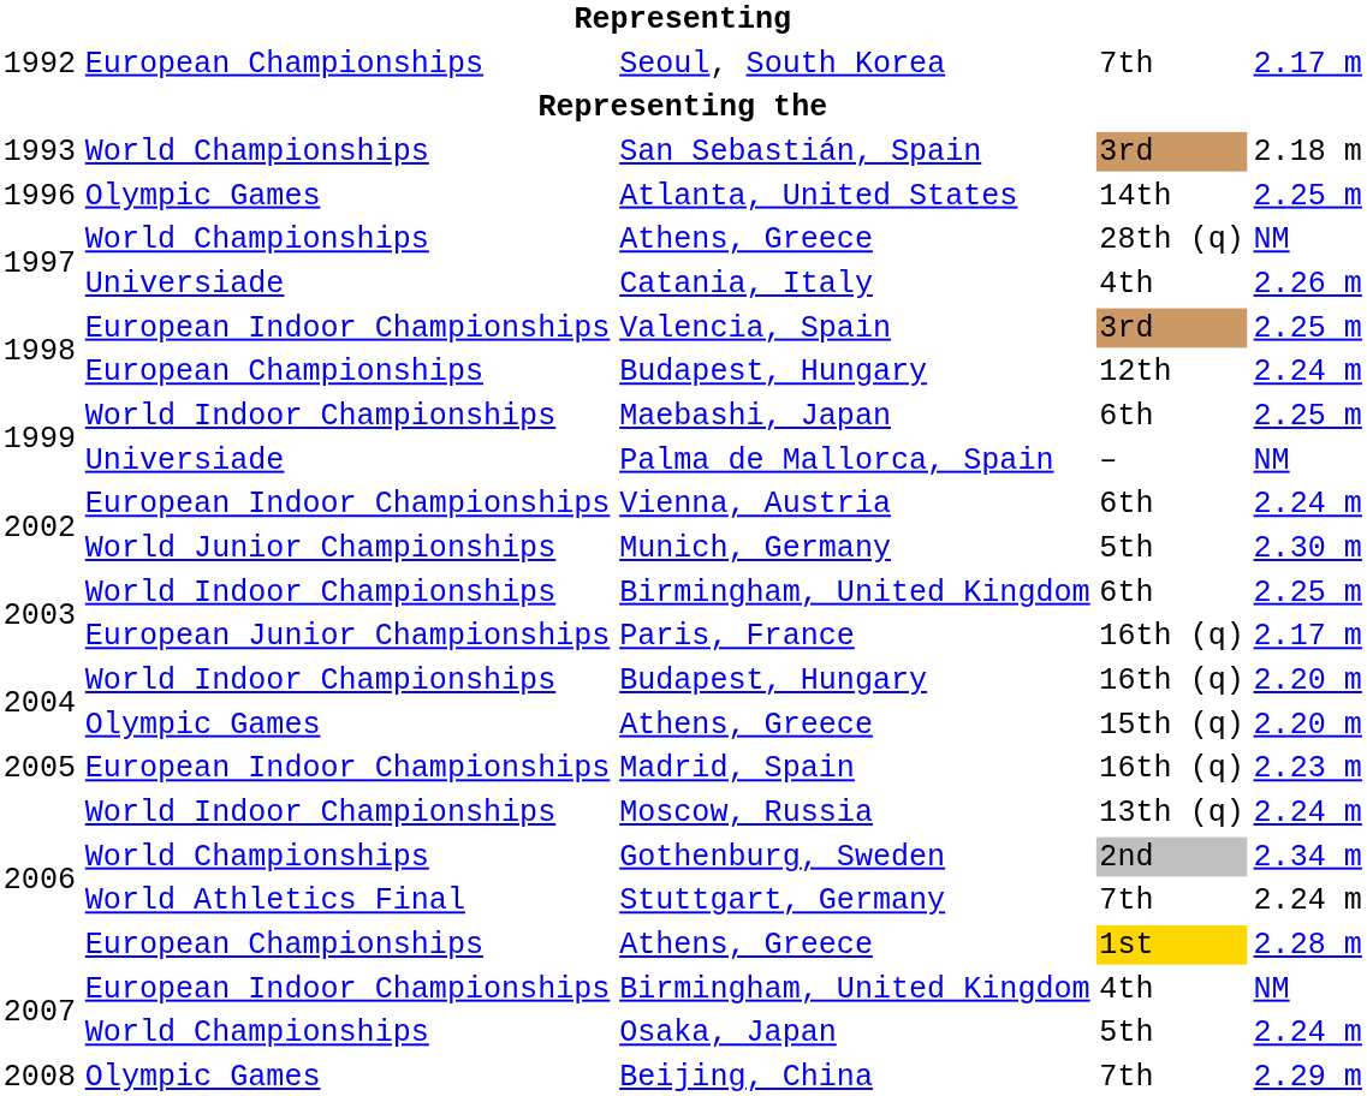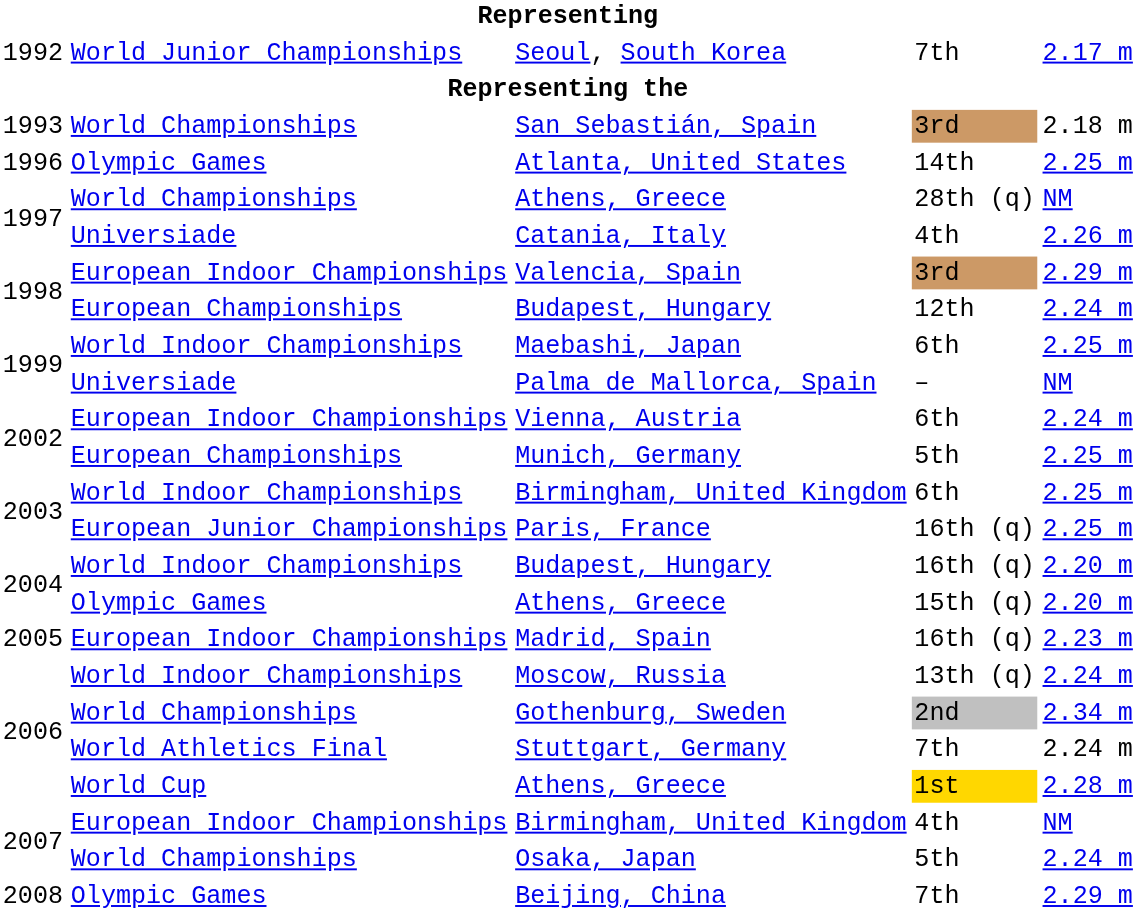 <table>
 <tr>
 <th colspan="5">Representing </th>
 </tr>
 <tr>
 <td>1992</td>
-<td><a href='#'>European Championships</a></td>
+<td><a href='#'>World Junior Championships</a></td>
 <td><a href='#'>Seoul</a>, <a href='#'>South Korea</a></td>
 <td>7th</td>
 <td><a href='#'>2.17 m</a></td>
 </tr>
 <tr>
 <th colspan="5">Representing the </th>
 </tr>
 <tr>
 <td>1993</td>
 <td><a href='#'>World Championships</a></td>
 <td><a href='#'>San Sebastián, Spain</a></td>
 <td bgcolor=cc9966>3rd</td>
 <td>2.18 m</td>
 </tr>
 <tr>
 <td>1996</td>
 <td><a href='#'>Olympic Games</a></td>
 <td><a href='#'>Atlanta, United States</a></td>
 <td>14th</td>
 <td><a href='#'>2.25 m</a></td>
 </tr>
 <tr>
 <td rowspan=2>1997</td>
 <td><a href='#'>World Championships</a></td>
 <td><a href='#'>Athens, Greece</a></td>
 <td>28th (q)</td>
 <td><a href='#'>NM</a></td>
 </tr>
 <tr>
 <td><a href='#'>Universiade</a></td>
 <td><a href='#'>Catania, Italy</a></td>
 <td>4th</td>
 <td><a href='#'>2.26 m</a></td>
 </tr>
 <tr>
 <td rowspan=2>1998</td>
 <td><a href='#'>European Indoor Championships</a></td>
 <td><a href='#'>Valencia, Spain</a></td>
 <td bgcolor=cc9966>3rd</td>
-<td><a href='#'>2.25 m</a></td>
+<td><a href='#'>2.29 m</a></td>
 </tr>
 <tr>
 <td><a href='#'>European Championships</a></td>
 <td><a href='#'>Budapest, Hungary</a></td>
 <td>12th</td>
 <td><a href='#'>2.24 m</a></td>
 </tr>
 <tr>
 <td rowspan=2>1999</td>
 <td><a href='#'>World Indoor Championships</a></td>
 <td><a href='#'>Maebashi, Japan</a></td>
 <td>6th</td>
 <td><a href='#'>2.25 m</a></td>
 </tr>
 <tr>
 <td><a href='#'>Universiade</a></td>
 <td><a href='#'>Palma de Mallorca, Spain</a></td>
 <td>–</td>
 <td><a href='#'>NM</a></td>
 </tr>
 <tr>
 <td rowspan=2>2002</td>
 <td><a href='#'>European Indoor Championships</a></td>
 <td><a href='#'>Vienna, Austria</a></td>
 <td>6th</td>
 <td><a href='#'>2.24 m</a></td>
 </tr>
 <tr>
-<td><a href='#'>World Junior Championships</a></td>
+<td><a href='#'>European Championships</a></td>
 <td><a href='#'>Munich, Germany</a></td>
 <td>5th</td>
-<td><a href='#'>2.30 m</a></td>
+<td><a href='#'>2.25 m</a></td>
 </tr>
 <tr>
 <td rowspan=2>2003</td>
 <td><a href='#'>World Indoor Championships</a></td>
 <td><a href='#'>Birmingham, United Kingdom</a></td>
 <td>6th</td>
 <td><a href='#'>2.25 m</a></td>
 </tr>
 <tr>
 <td><a href='#'>European Junior Championships</a></td>
 <td><a href='#'>Paris, France</a></td>
 <td>16th (q)</td>
-<td><a href='#'>2.17 m</a></td>
+<td><a href='#'>2.25 m</a></td>
 </tr>
 <tr>
 <td rowspan=2>2004</td>
 <td><a href='#'>World Indoor Championships</a></td>
 <td><a href='#'>Budapest, Hungary</a></td>
 <td>16th (q)</td>
 <td><a href='#'>2.20 m</a></td>
 </tr>
 <tr>
 <td><a href='#'>Olympic Games</a></td>
 <td><a href='#'>Athens, Greece</a></td>
 <td>15th (q)</td>
 <td><a href='#'>2.20 m</a></td>
 </tr>
 <tr>
 <td>2005</td>
 <td><a href='#'>European Indoor Championships</a></td>
 <td><a href='#'>Madrid, Spain</a></td>
 <td>16th (q)</td>
 <td><a href='#'>2.23 m</a></td>
 </tr>
 <tr>
 <td rowspan=4>2006</td>
 <td><a href='#'>World Indoor Championships</a></td>
 <td><a href='#'>Moscow, Russia</a></td>
 <td>13th (q)</td>
 <td><a href='#'>2.24 m</a></td>
 </tr>
 <tr>
 <td><a href='#'>World Championships</a></td>
 <td><a href='#'>Gothenburg, Sweden</a></td>
 <td bgcolor=silver>2nd</td>
 <td><a href='#'>2.34 m</a></td>
 </tr>
 <tr>
 <td><a href='#'>World Athletics Final</a></td>
 <td><a href='#'>Stuttgart, Germany</a></td>
 <td>7th</td>
 <td>2.24 m</td>
 </tr>
 <tr>
-<td><a href='#'>European Championships</a></td>
+<td><a href='#'>World Cup</a></td>
 <td><a href='#'>Athens, Greece</a></td>
 <td bgcolor="gold">1st</td>
 <td><a href='#'>2.28 m</a></td>
 </tr>
 <tr>
 <td rowspan=2>2007</td>
 <td><a href='#'>European Indoor Championships</a></td>
 <td><a href='#'>Birmingham, United Kingdom</a></td>
 <td>4th</td>
 <td><a href='#'>NM</a></td>
 </tr>
 <tr>
 <td><a href='#'>World Championships</a></td>
 <td><a href='#'>Osaka, Japan</a></td>
 <td>5th</td>
 <td><a href='#'>2.24 m</a></td>
 </tr>
 <tr>
 <td>2008</td>
 <td><a href='#'>Olympic Games</a></td>
 <td><a href='#'>Beijing, China</a></td>
 <td>7th</td>
 <td><a href='#'>2.29 m</a></td>
 </tr>
 </table>
